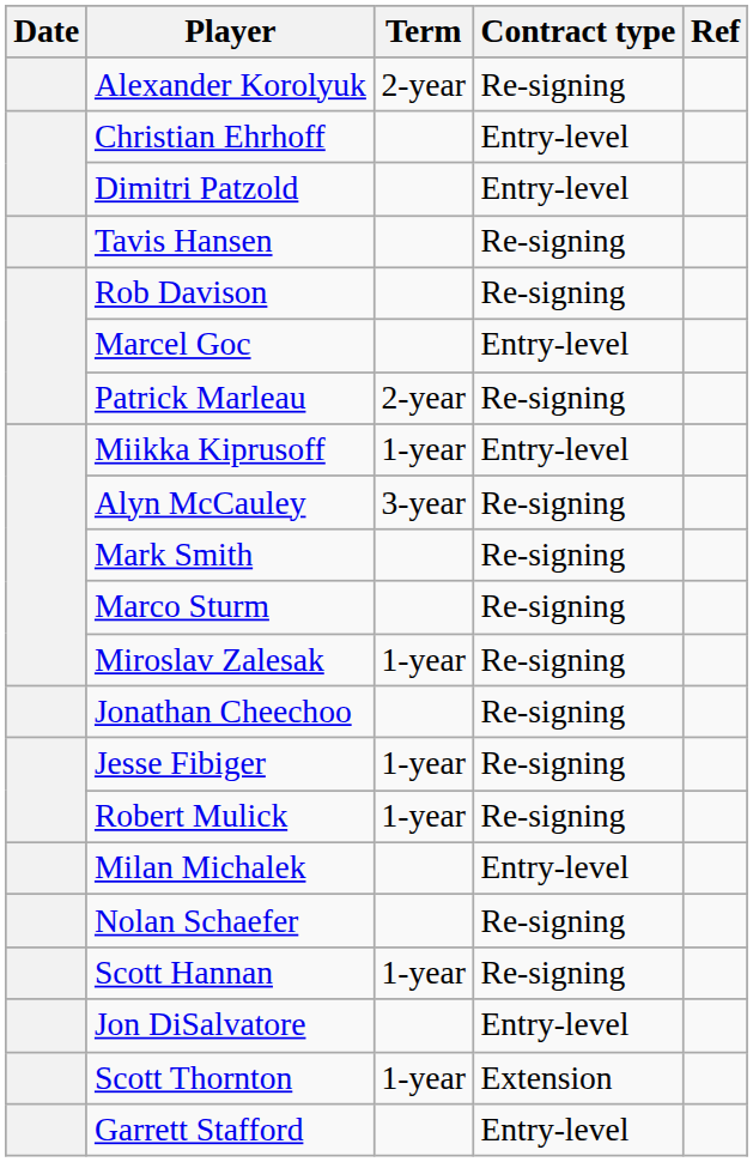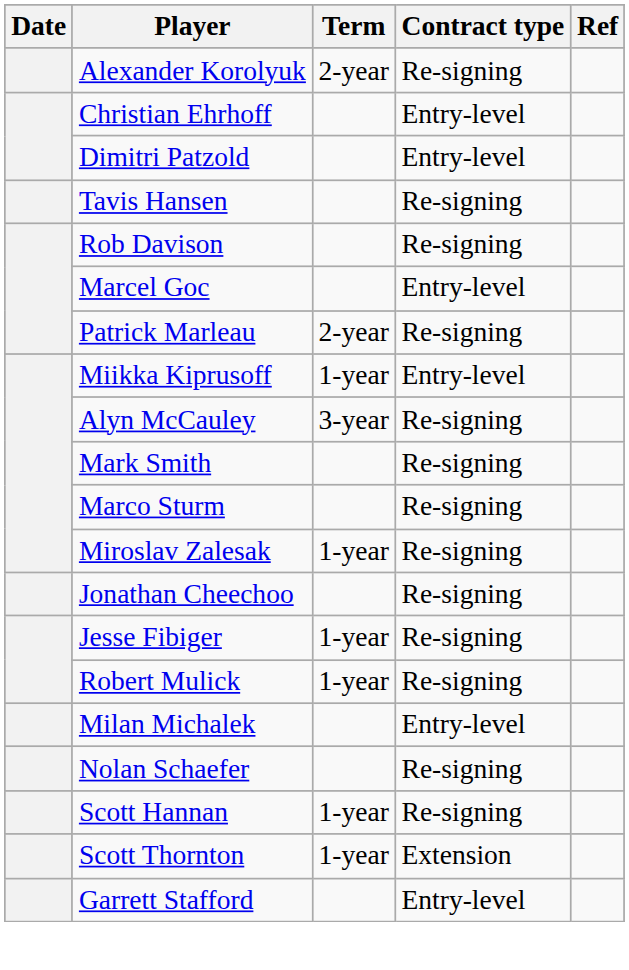 <table class="wikitable plainrowheaders">
 <tr style="background:#ddd; text-align:center;">
 <th>Date</th>
 <th>Player</th>
 <th>Term</th>
 <th>Contract type</th>
 <th>Ref</th>
 </tr>
 <tr>
 <th scope="row"></th>
 <td><a href='#'>Alexander Korolyuk</a></td>
 <td>2-year</td>
 <td>Re-signing</td>
 <td></td>
 </tr>
 <tr>
 <th scope="row" rowspan=2></th>
 <td><a href='#'>Christian Ehrhoff</a></td>
 <td></td>
 <td>Entry-level</td>
 <td></td>
 </tr>
 <tr>
 <td><a href='#'>Dimitri Patzold</a></td>
 <td></td>
 <td>Entry-level</td>
 <td></td>
 </tr>
 <tr>
 <th scope="row"></th>
 <td><a href='#'>Tavis Hansen</a></td>
 <td></td>
 <td>Re-signing</td>
 <td></td>
 </tr>
 <tr>
 <th scope="row" rowspan=3></th>
 <td><a href='#'>Rob Davison</a></td>
 <td></td>
 <td>Re-signing</td>
 <td></td>
 </tr>
 <tr>
 <td><a href='#'>Marcel Goc</a></td>
 <td></td>
 <td>Entry-level</td>
 <td></td>
 </tr>
 <tr>
 <td><a href='#'>Patrick Marleau</a></td>
 <td>2-year</td>
 <td>Re-signing</td>
 <td></td>
 </tr>
 <tr>
 <th scope="row" rowspan=5></th>
 <td><a href='#'>Miikka Kiprusoff</a></td>
 <td>1-year</td>
 <td>Entry-level</td>
 <td></td>
 </tr>
 <tr>
 <td><a href='#'>Alyn McCauley</a></td>
 <td>3-year</td>
 <td>Re-signing</td>
 <td></td>
 </tr>
 <tr>
 <td><a href='#'>Mark Smith</a></td>
 <td></td>
 <td>Re-signing</td>
 <td></td>
 </tr>
 <tr>
 <td><a href='#'>Marco Sturm</a></td>
 <td></td>
 <td>Re-signing</td>
 <td></td>
 </tr>
 <tr>
 <td><a href='#'>Miroslav Zalesak</a></td>
 <td>1-year</td>
 <td>Re-signing</td>
 <td></td>
 </tr>
 <tr>
 <th scope="row"></th>
 <td><a href='#'>Jonathan Cheechoo</a></td>
 <td></td>
 <td>Re-signing</td>
 <td></td>
 </tr>
 <tr>
 <th scope="row" rowspan=2></th>
 <td><a href='#'>Jesse Fibiger</a></td>
 <td>1-year</td>
 <td>Re-signing</td>
 <td></td>
 </tr>
 <tr>
 <td><a href='#'>Robert Mulick</a></td>
 <td>1-year</td>
 <td>Re-signing</td>
 <td></td>
 </tr>
 <tr>
 <th scope="row"></th>
 <td><a href='#'>Milan Michalek</a></td>
 <td></td>
 <td>Entry-level</td>
 <td></td>
 </tr>
 <tr>
 <th scope="row"></th>
 <td><a href='#'>Nolan Schaefer</a></td>
 <td></td>
 <td>Re-signing</td>
 <td></td>
 </tr>
 <tr>
 <th scope="row"></th>
 <td><a href='#'>Scott Hannan</a></td>
 <td>1-year</td>
 <td>Re-signing</td>
 <td></td>
 </tr>
 <tr>
 <th scope="row"></th>
-<td><a href='#'>Jon DiSalvatore</a></td>
-<td></td>
-<td>Entry-level</td>
-<td></td>
-</tr>
-<tr>
-<th scope="row"></th>
 <td><a href='#'>Scott Thornton</a></td>
 <td>1-year</td>
 <td>Extension</td>
 <td></td>
 </tr>
 <tr>
 <th scope="row"></th>
 <td><a href='#'>Garrett Stafford</a></td>
 <td></td>
 <td>Entry-level</td>
 <td></td>
 </tr>
 </table>
